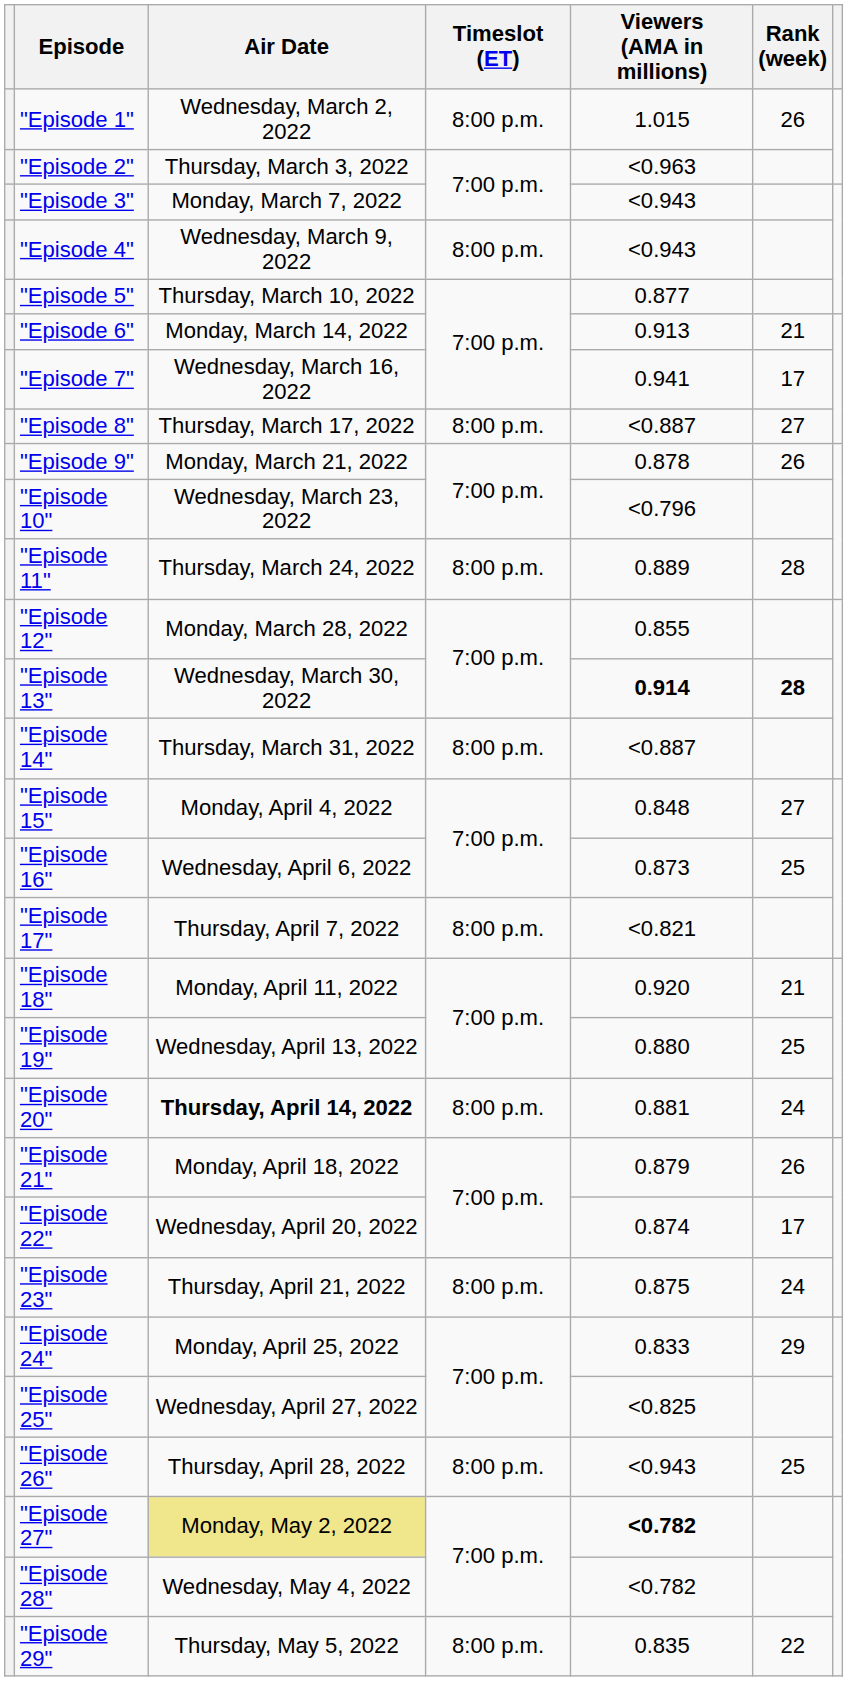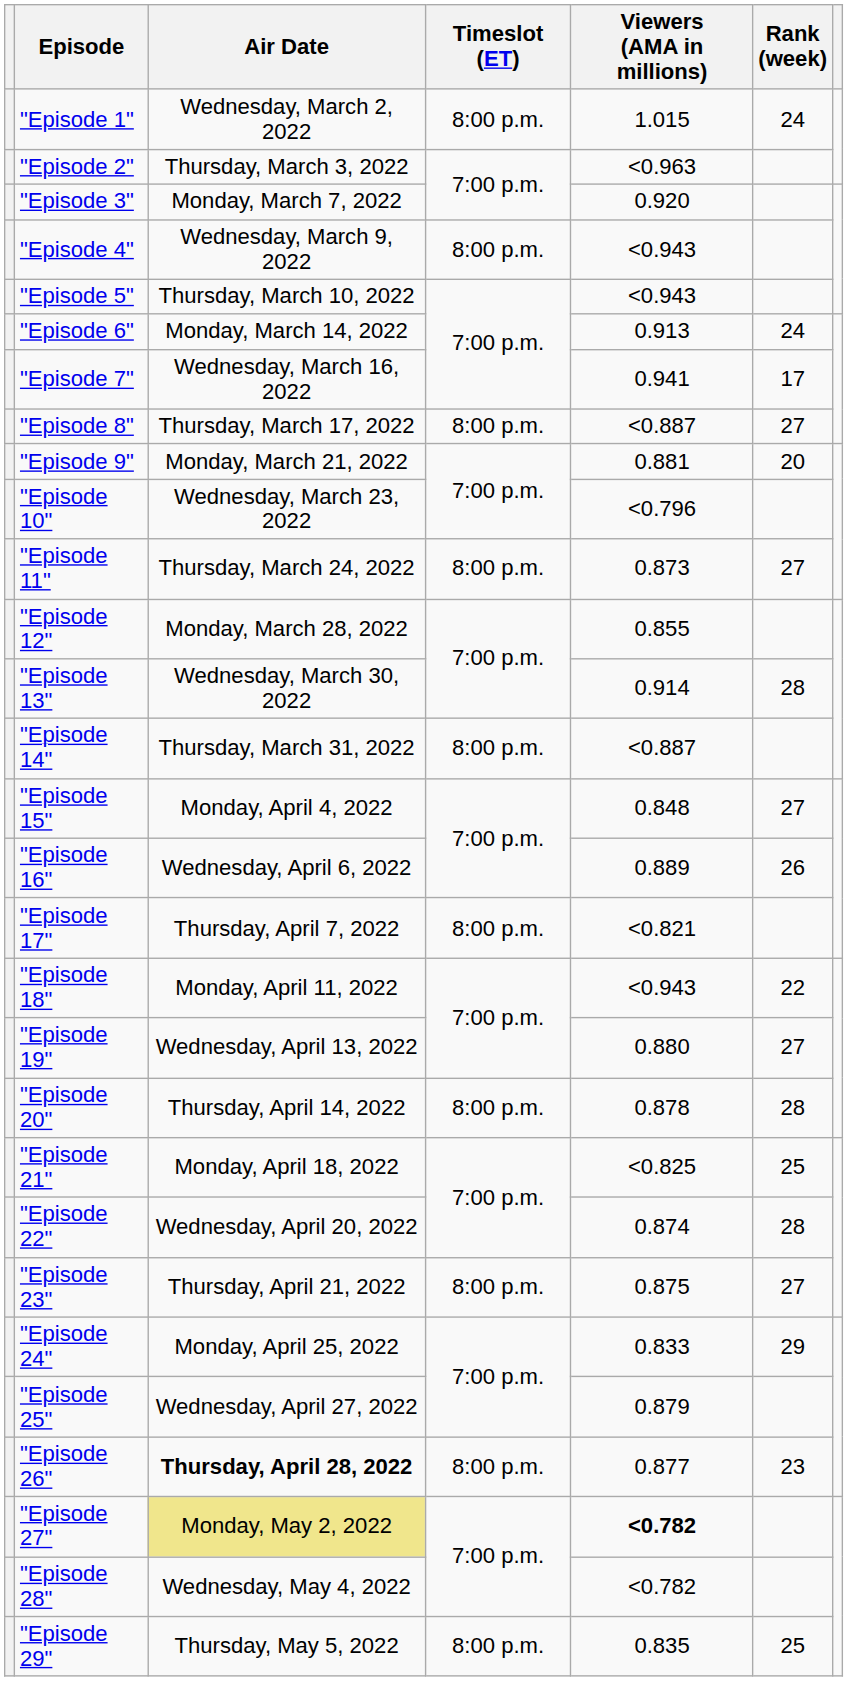 <table class="wikitable sortable" style="text-align:center; width:auto; margin: left;">
 <tr>
 <th></th>
 <th>Episode</th>
 <th>Air Date</th>
 <th>Timeslot (<a href='#'>ET</a>)</th>
 <th style="text-align:center">Viewers<br>(AMA in millions)</th>
 <th>Rank<br>(week)</th>
 <th class="unsortable"></th>
 </tr>
 <tr>
 <th style="text-align:center"></th>
 <td style="text-align:left"><a href='#'>"Episode 1"</a></td>
 <td style="text-align:center">Wednesday, March 2, 2022</td>
 <td>8:00 p.m.</td>
 <td style="text-align:center">1.015</td>
-<td style="text-align:center">26</td>
+<td style="text-align:center">24</td>
 <td rowspan="2" style="text-align:center"></td>
 </tr>
 <tr>
 <th style="text-align:center"></th>
 <td style="text-align:left"><a href='#'>"Episode 2"</a></td>
 <td style="text-align:center">Thursday, March 3, 2022</td>
 <td rowspan="2">7:00 p.m.</td>
 <td style="text-align:center"><0.963</td>
 <td></td>
 </tr>
 <tr>
 <th style="text-align:center"></th>
 <td style="text-align:left"><a href='#'>"Episode 3"</a></td>
 <td style="text-align:center">Monday, March 7, 2022</td>
-<td style="text-align:center"><0.943</td>
+<td style="text-align:center">0.920</td>
 <td></td>
 <td rowspan="3" style="text-align:center"></td>
 </tr>
 <tr>
 <th style="text-align:center"></th>
 <td style="text-align:left"><a href='#'>"Episode 4"</a></td>
 <td style="text-align:center">Wednesday, March 9, 2022</td>
 <td>8:00 p.m.</td>
 <td style="text-align:center"><0.943</td>
 <td></td>
 </tr>
 <tr>
 <th style="text-align:center"></th>
 <td style="text-align:left"><a href='#'>"Episode 5"</a></td>
 <td style="text-align:center">Thursday, March 10, 2022</td>
 <td rowspan="3">7:00 p.m.</td>
-<td style="text-align:center">0.877</td>
+<td style="text-align:center"><0.943</td>
 <td></td>
 </tr>
 <tr>
 <th style="text-align:center"></th>
 <td style="text-align:left"><a href='#'>"Episode 6"</a></td>
 <td style="text-align:center">Monday, March 14, 2022</td>
 <td style="text-align:center">0.913</td>
-<td style="text-align:center">21</td>
+<td style="text-align:center">24</td>
 <td rowspan="3" style="text-align:center"></td>
 </tr>
 <tr>
 <th style="text-align:center"></th>
 <td style="text-align:left"><a href='#'>"Episode 7"</a></td>
 <td style="text-align:center">Wednesday, March 16, 2022</td>
 <td style="text-align:center">0.941</td>
 <td style="text-align:center">17</td>
 </tr>
 <tr>
 <th style="text-align:center"></th>
 <td style="text-align:left"><a href='#'>"Episode 8"</a></td>
 <td style="text-align:center">Thursday, March 17, 2022</td>
 <td>8:00 p.m.</td>
 <td style="text-align:center"><0.887</td>
 <td style="text-align:center">27</td>
 </tr>
 <tr>
 <th style="text-align:center"></th>
 <td style="text-align:left"><a href='#'>"Episode 9"</a></td>
 <td style="text-align:center">Monday, March 21, 2022</td>
 <td rowspan="2">7:00 p.m.</td>
-<td style="text-align:center">0.878</td>
-<td style="text-align:center">26</td>
+<td style="text-align:center">0.881</td>
+<td style="text-align:center">20</td>
 <td rowspan="3" style="text-align:center"></td>
 </tr>
 <tr>
 <th style="text-align:center"></th>
 <td style="text-align:left"><a href='#'>"Episode 10"</a></td>
 <td style="text-align:center">Wednesday, March 23, 2022</td>
 <td style="text-align:center"><0.796</td>
 <td></td>
 </tr>
 <tr>
 <th style="text-align:center"></th>
 <td style="text-align:left"><a href='#'>"Episode 11"</a></td>
 <td style="text-align:center">Thursday, March 24, 2022</td>
 <td>8:00 p.m.</td>
-<td style="text-align:center">0.889</td>
-<td style="text-align:center">28</td>
+<td style="text-align:center">0.873</td>
+<td style="text-align:center">27</td>
 </tr>
 <tr>
 <th style="text-align:center"></th>
 <td style="text-align:left"><a href='#'>"Episode 12"</a></td>
 <td style="text-align:center">Monday, March 28, 2022</td>
 <td rowspan="2">7:00 p.m.</td>
 <td style="text-align:center">0.855</td>
 <td></td>
 <td rowspan="3" style="text-align:center"></td>
 </tr>
 <tr>
 <th style="text-align:center"></th>
 <td style="text-align:left"><a href='#'>"Episode 13"</a></td>
 <td style="text-align:center">Wednesday, March 30, 2022</td>
-<td style="text-align:center"><strong>0.914</strong></td>
-<td style="text-align:center"><strong>28</strong></td>
+<td style="text-align:center">0.914</td>
+<td style="text-align:center">28</td>
 </tr>
 <tr>
 <th style="text-align:center"></th>
 <td style="text-align:left"><a href='#'>"Episode 14"</a></td>
 <td style="text-align:center">Thursday, March 31, 2022</td>
 <td>8:00 p.m.</td>
 <td style="text-align:center"><0.887</td>
 <td></td>
 </tr>
 <tr>
 <th style="text-align:center"></th>
 <td style="text-align:left"><a href='#'>"Episode 15"</a></td>
 <td style="text-align:center">Monday, April 4, 2022</td>
 <td rowspan="2">7:00 p.m.</td>
 <td style="text-align:center">0.848</td>
 <td style="text-align:center">27</td>
 <td rowspan="3" style="text-align:center"></td>
 </tr>
 <tr>
 <th style="text-align:center"></th>
 <td style="text-align:left"><a href='#'>"Episode 16"</a></td>
 <td style="text-align:center">Wednesday, April 6, 2022</td>
-<td style="text-align:center">0.873</td>
-<td style="text-align:center">25</td>
+<td style="text-align:center">0.889</td>
+<td style="text-align:center">26</td>
 </tr>
 <tr>
 <th style="text-align:center"></th>
 <td style="text-align:left"><a href='#'>"Episode 17"</a></td>
 <td style="text-align:center">Thursday, April 7, 2022</td>
 <td>8:00 p.m.</td>
 <td style="text-align:center"><0.821</td>
 <td></td>
 </tr>
 <tr>
 <th style="text-align:center"></th>
 <td style="text-align:left"><a href='#'>"Episode 18"</a></td>
 <td style="text-align:center">Monday, April 11, 2022</td>
 <td rowspan="2">7:00 p.m.</td>
-<td style="text-align:center">0.920</td>
-<td style="text-align:center">21</td>
+<td style="text-align:center"><0.943</td>
+<td style="text-align:center">22</td>
 <td rowspan="3" style="text-align:center"></td>
 </tr>
 <tr>
 <th style="text-align:center"></th>
 <td style="text-align:left"><a href='#'>"Episode 19"</a></td>
 <td style="text-align:center">Wednesday, April 13, 2022</td>
 <td style="text-align:center">0.880</td>
-<td style="text-align:center">25</td>
+<td style="text-align:center">27</td>
 </tr>
 <tr>
 <th style="text-align:center"></th>
 <td style="text-align:left"><a href='#'>"Episode 20"</a></td>
-<td style="text-align:center"><strong>Thursday, April 14, 2022</strong></td>
+<td style="text-align:center">Thursday, April 14, 2022</td>
 <td>8:00 p.m.</td>
-<td style="text-align:center">0.881</td>
-<td style="text-align:center">24</td>
+<td style="text-align:center">0.878</td>
+<td style="text-align:center">28</td>
 </tr>
 <tr>
 <th style="text-align:center"></th>
 <td style="text-align:left"><a href='#'>"Episode 21"</a></td>
 <td style="text-align:center">Monday, April 18, 2022</td>
 <td rowspan="2">7:00 p.m.</td>
-<td style="text-align:center">0.879</td>
-<td style="text-align:center">26</td>
+<td style="text-align:center"><0.825</td>
+<td style="text-align:center">25</td>
 <td rowspan="3" style="text-align:center"></td>
 </tr>
 <tr>
 <th style="text-align:center"></th>
 <td style="text-align:left"><a href='#'>"Episode 22"</a></td>
 <td style="text-align:center">Wednesday, April 20, 2022</td>
 <td style="text-align:center">0.874</td>
-<td style="text-align:center">17</td>
+<td style="text-align:center">28</td>
 </tr>
 <tr>
 <th style="text-align:center"></th>
 <td style="text-align:left"><a href='#'>"Episode 23"</a></td>
 <td style="text-align:center">Thursday, April 21, 2022</td>
 <td>8:00 p.m.</td>
 <td style="text-align:center">0.875</td>
-<td style="text-align:center">24</td>
+<td style="text-align:center">27</td>
 </tr>
 <tr>
 <th style="text-align:center"></th>
 <td style="text-align:left"><a href='#'>"Episode 24"</a></td>
 <td style="text-align:center">Monday, April 25, 2022</td>
 <td rowspan="2">7:00 p.m.</td>
 <td style="text-align:center">0.833</td>
 <td style="text-align:center">29</td>
 <td rowspan="3" style="text-align:center"></td>
 </tr>
 <tr>
 <th style="text-align:center"></th>
 <td style="text-align:left"><a href='#'>"Episode 25"</a></td>
 <td style="text-align:center">Wednesday, April 27, 2022</td>
-<td style="text-align:center"><0.825</td>
+<td style="text-align:center">0.879</td>
 <td></td>
 </tr>
 <tr>
 <th style="text-align:center"></th>
 <td style="text-align:left"><a href='#'>"Episode 26"</a></td>
-<td style="text-align:center">Thursday, April 28, 2022</td>
+<td style="text-align:center"><strong>Thursday, April 28, 2022</strong></td>
 <td>8:00 p.m.</td>
-<td style="text-align:center"><0.943</td>
-<td style="text-align:center">25</td>
+<td style="text-align:center">0.877</td>
+<td style="text-align:center">23</td>
 </tr>
 <tr>
 <th style="text-align:center"></th>
 <td style="text-align:left"><a href='#'>"Episode 27"</a></td>
 <td style="background: khaki; text-align:center">Monday, May 2, 2022</td>
 <td rowspan="2">7:00 p.m.</td>
 <td style="text-align:center"><strong><0.782</strong></td>
 <td></td>
 <td rowspan="3" style="text-align:center"></td>
 </tr>
 <tr>
 <th style="text-align:center"></th>
 <td style="text-align:left"><a href='#'>"Episode 28"</a></td>
 <td style="text-align:center">Wednesday, May 4, 2022</td>
 <td style="text-align:center"><0.782</td>
 <td></td>
 </tr>
 <tr>
 <th style="text-align:center"></th>
 <td style="text-align:left"><a href='#'>"Episode 29"</a></td>
 <td style="text-align:center">Thursday, May 5, 2022</td>
 <td>8:00 p.m.</td>
 <td style="text-align:center">0.835</td>
-<td style="text-align:center">22</td>
+<td style="text-align:center">25</td>
 </tr>
 </table>
